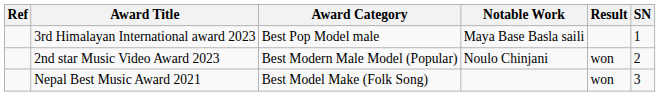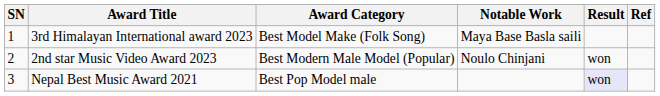 <table class="wikitable sortable">
 <tr>
-<th>Ref</th>
+<th>SN</th>
 <th>Award Title</th>
 <th>Award Category</th>
 <th>Notable Work</th>
 <th>Result</th>
-<th>SN</th>
+<th>Ref</th>
 </tr>
 <tr>
-<td></td>
+<td>1</td>
 <td>3rd Himalayan International award 2023</td>
-<td>Best Pop Model male</td>
+<td>Best Model Make (Folk Song)</td>
 <td>Maya Base Basla saili</td>
 <td></td>
-<td>1</td>
+<td></td>
 </tr>
 <tr>
-<td></td>
+<td>2</td>
 <td>2nd star Music Video Award 2023</td>
 <td>Best Modern Male Model (Popular)</td>
 <td>Noulo Chinjani</td>
 <td>won</td>
-<td>2</td>
+<td></td>
 </tr>
 <tr>
+<td>3</td>
+<td>Nepal Best Music Award 2021</td>
+<td>Best Pop Model male</td>
 <td></td>
-<td>Nepal Best Music Award 2021</td>
-<td>Best Model Make (Folk Song)</td>
+<td style="background: lavender;">won</td>
 <td></td>
-<td>won</td>
-<td>3</td>
 </tr>
 </table>
